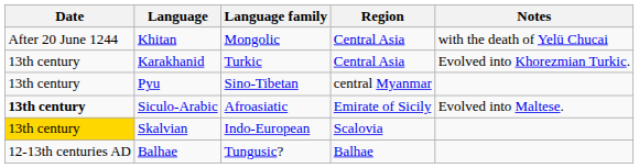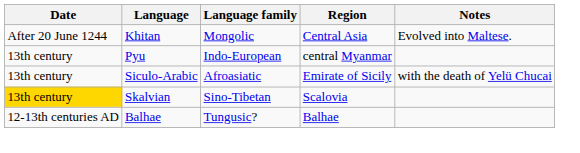 <table class="wikitable sortable" border="1">
 <tr>
 <th>Date</th>
 <th>Language</th>
 <th>Language family</th>
 <th>Region</th>
 <th>Notes</th>
 </tr>
 <tr>
 <td>After 20 June 1244</td>
 <td><a href='#'>Khitan</a></td>
 <td><a href='#'>Mongolic</a></td>
 <td><a href='#'>Central Asia</a></td>
-<td>with the death of <a href='#'>Yelü Chucai</a></td>
-</tr>
-<tr>
-<td>13th century</td>
-<td><a href='#'>Karakhanid</a></td>
-<td><a href='#'>Turkic</a></td>
-<td><a href='#'>Central Asia</a></td>
-<td>Evolved into <a href='#'>Khorezmian Turkic</a>.</td>
+<td> Evolved into <a href='#'>Maltese</a>.</td>
 </tr>
 <tr>
 <td>13th century</td>
 <td><a href='#'>Pyu</a></td>
-<td><a href='#'>Sino-Tibetan</a></td>
+<td><a href='#'>Indo-European</a></td>
 <td>central <a href='#'>Myanmar</a></td>
 <td></td>
 </tr>
 <tr>
-<td><strong>13th century</strong></td>
+<td>13th century</td>
 <td><a href='#'>Siculo-Arabic</a></td>
 <td><a href='#'>Afroasiatic</a></td>
 <td><a href='#'>Emirate of Sicily</a></td>
-<td> Evolved into <a href='#'>Maltese</a>.</td>
+<td>with the death of <a href='#'>Yelü Chucai</a></td>
 </tr>
 <tr>
 <td style="background: gold;">13th century</td>
 <td><a href='#'>Skalvian</a></td>
-<td><a href='#'>Indo-European</a></td>
+<td><a href='#'>Sino-Tibetan</a></td>
 <td><a href='#'>Scalovia</a></td>
 <td></td>
 </tr>
 <tr>
 <td>12-13th centuries AD</td>
 <td><a href='#'>Balhae</a></td>
 <td><a href='#'>Tungusic</a>?</td>
 <td><a href='#'>Balhae</a></td>
 <td></td>
 </tr>
 </table>
